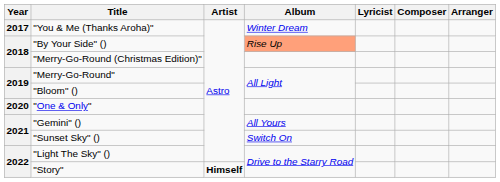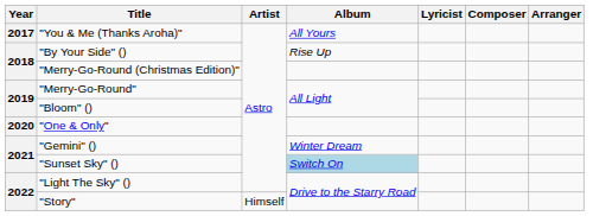 <table class="wikitable plainrowheaders sortable">
 <tr>
 <th scope="col">Year</th>
 <th scope="col">Title</th>
 <th scope="col">Artist</th>
 <th scope="col">Album</th>
 <th scope="col">Lyricist</th>
 <th scope="col">Composer</th>
 <th scope="col">Arranger</th>
 </tr>
 <tr>
 <th scope="row">2017</th>
 <td>"You & Me (Thanks Aroha)"</td>
 <td rowspan="9"><a href='#'>Astro</a></td>
-<td><em><a href='#'>Winter Dream</a></em></td>
+<td><em><a href='#'>All Yours</a></em></td>
 <td></td>
 <td></td>
 <td></td>
 </tr>
 <tr>
 <th scope="row" rowspan="2">2018</th>
 <td>"By Your Side" ()</td>
-<td style="background: lightsalmon;"><em>Rise Up</em></td>
+<td><em>Rise Up</em></td>
 <td></td>
 <td></td>
 <td></td>
 </tr>
 <tr>
 <td>"Merry-Go-Round (Christmas Edition)"</td>
 <td></td>
 <td></td>
 <td></td>
 <td></td>
 </tr>
 <tr>
 <th scope="row" rowspan="2">2019</th>
 <td>"Merry-Go-Round"</td>
 <td rowspan="2"><em><a href='#'>All Light</a></em></td>
 <td></td>
 <td></td>
 <td></td>
 </tr>
 <tr>
 <td>"Bloom" ()</td>
 <td></td>
 <td></td>
 <td></td>
 </tr>
 <tr>
 <th scope="row">2020</th>
 <td>"<a href='#'>One & Only</a>"</td>
 <td></td>
 <td></td>
 <td></td>
 <td></td>
 </tr>
 <tr>
 <th scope="row" rowspan="2">2021</th>
 <td>"Gemini" ()</td>
-<td><em><a href='#'>All Yours</a></em></td>
+<td><em><a href='#'>Winter Dream</a></em></td>
 <td></td>
 <td></td>
 <td></td>
 </tr>
 <tr>
 <td>"Sunset Sky" ()</td>
-<td><em><a href='#'>Switch On</a></em></td>
+<td style="background: lightblue;"><em><a href='#'>Switch On</a></em></td>
 <td></td>
 <td></td>
 <td></td>
 </tr>
 <tr>
 <th scope="row" rowspan="2">2022</th>
 <td>"Light The Sky" ()</td>
 <td rowspan="2"><em><a href='#'>Drive to the Starry Road</a></em></td>
 <td></td>
 <td></td>
 <td></td>
 </tr>
 <tr>
 <td>"Story"</td>
-<td><strong>Himself</strong></td>
+<td>Himself</td>
 <td></td>
 <td></td>
 <td></td>
 </tr>
 </table>
